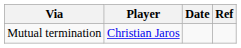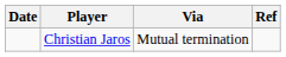 <table class="wikitable">
 <tr>
+<th>Date</th>
+<th>Player</th>
 <th>Via</th>
-<th>Player</th>
-<th>Date</th>
 <th>Ref</th>
 </tr>
 <tr>
+<td></td>
+<td><a href='#'>Christian Jaros</a></td>
 <td>Mutual termination</td>
-<td><a href='#'>Christian Jaros</a></td>
-<td></td>
 <td></td>
 </tr>
 </table>
